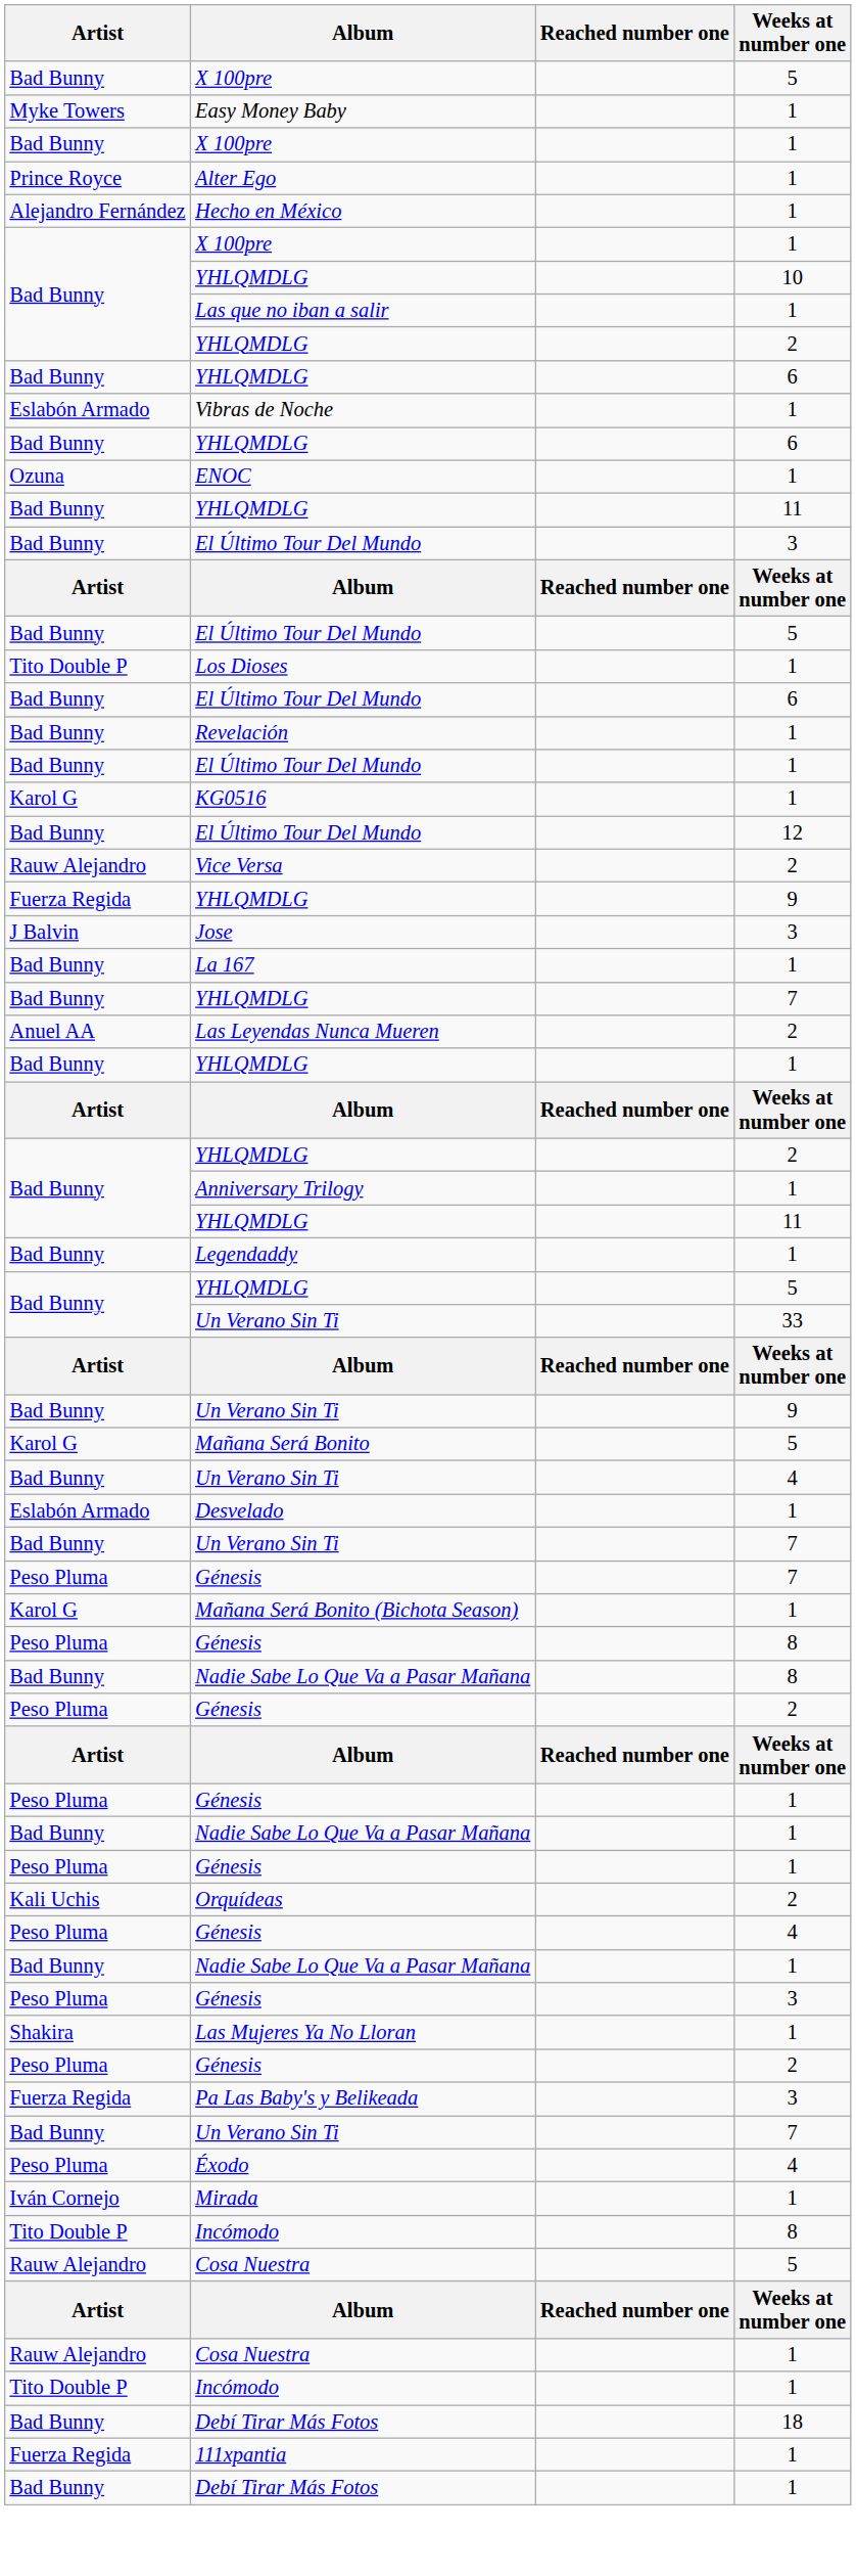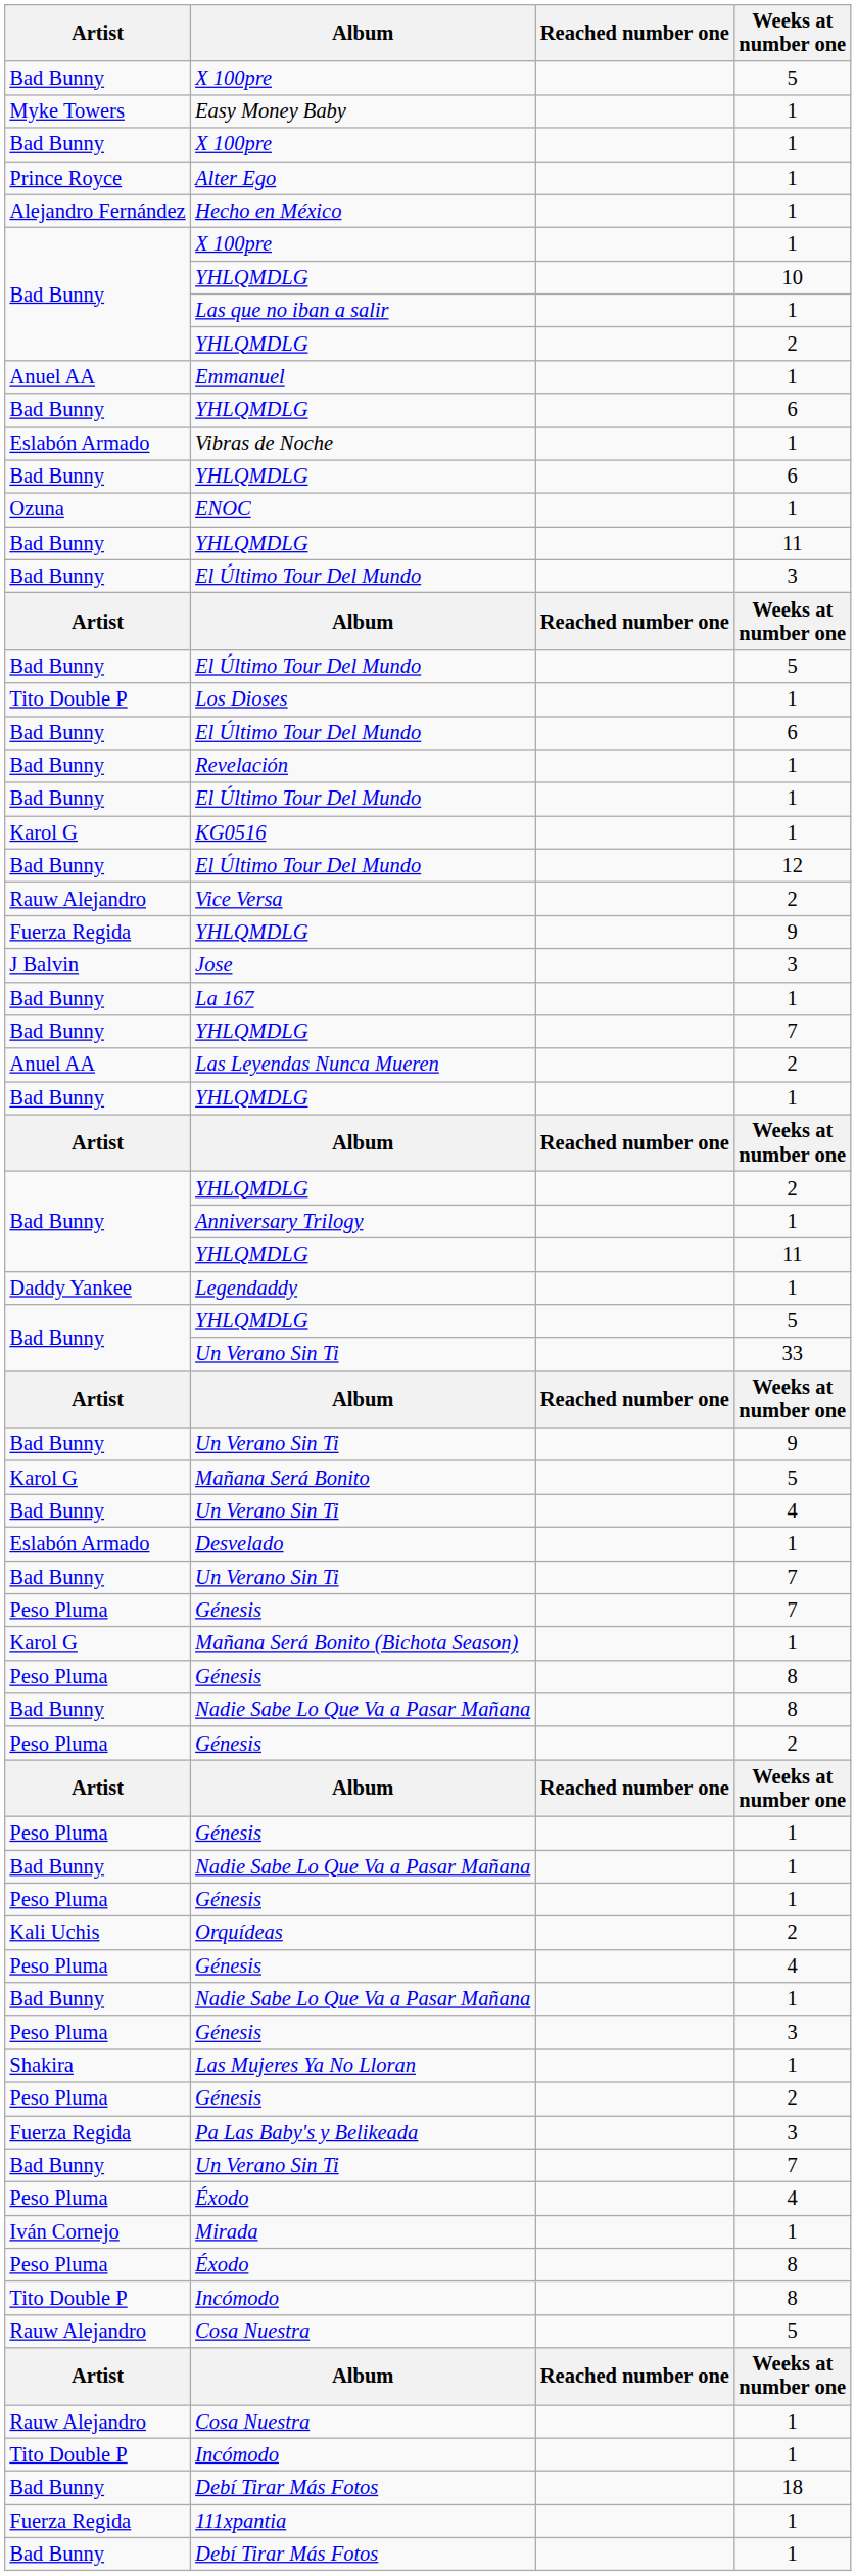 <table class="sortable wikitable">
 <tr>
 <th>Artist</th>
 <th>Album</th>
 <th>Reached number one</th>
 <th>Weeks at<br>number one</th>
 </tr>
 <tr>
 <td><a href='#'>Bad Bunny</a></td>
 <td><em><a href='#'>X 100pre</a></em></td>
 <td></td>
 <td align=center>5</td>
 </tr>
 <tr>
 <td><a href='#'>Myke Towers</a></td>
 <td><em>Easy Money Baby</em></td>
 <td></td>
 <td align=center>1</td>
 </tr>
 <tr>
 <td><a href='#'>Bad Bunny</a></td>
 <td><em><a href='#'>X 100pre</a></em></td>
 <td></td>
 <td align=center>1</td>
 </tr>
 <tr>
 <td><a href='#'>Prince Royce</a></td>
 <td><em><a href='#'>Alter Ego</a></em></td>
 <td></td>
 <td align=center>1</td>
 </tr>
 <tr>
 <td><a href='#'>Alejandro Fernández</a></td>
 <td><em><a href='#'>Hecho en México</a></em></td>
 <td></td>
 <td align=center>1</td>
 </tr>
 <tr>
 <td rowspan="4"><a href='#'>Bad Bunny</a></td>
 <td><em><a href='#'>X 100pre</a></em></td>
 <td></td>
 <td align=center>1</td>
 </tr>
 <tr>
 <td><em><a href='#'>YHLQMDLG</a></em></td>
 <td></td>
 <td align=center>10</td>
 </tr>
 <tr>
 <td><em><a href='#'>Las que no iban a salir</a></em></td>
 <td></td>
 <td align=center>1</td>
 </tr>
 <tr>
 <td><em><a href='#'>YHLQMDLG</a></em></td>
 <td></td>
 <td align=center>2</td>
+</tr>
+<tr>
+<td><a href='#'>Anuel AA</a></td>
+<td><em><a href='#'>Emmanuel</a></em></td>
+<td></td>
+<td align=center>1</td>
 </tr>
 <tr>
 <td><a href='#'>Bad Bunny</a></td>
 <td><em><a href='#'>YHLQMDLG</a></em></td>
 <td></td>
 <td align=center>6</td>
 </tr>
 <tr>
 <td><a href='#'>Eslabón Armado</a></td>
 <td><em>Vibras de Noche</em></td>
 <td></td>
 <td align=center>1</td>
 </tr>
 <tr>
 <td><a href='#'>Bad Bunny</a></td>
 <td><em><a href='#'>YHLQMDLG</a></em></td>
 <td></td>
 <td align=center>6</td>
 </tr>
 <tr>
 <td><a href='#'>Ozuna</a></td>
 <td><em><a href='#'>ENOC</a></em></td>
 <td></td>
 <td align=center>1</td>
 </tr>
 <tr>
 <td><a href='#'>Bad Bunny</a></td>
 <td><em><a href='#'>YHLQMDLG</a></em></td>
 <td></td>
 <td align=center>11</td>
 </tr>
 <tr>
 <td><a href='#'>Bad Bunny</a></td>
 <td><em><a href='#'>El Último Tour Del Mundo</a></em></td>
 <td></td>
 <td align=center>3</td>
 </tr>
 <tr>
 <th>Artist</th>
 <th>Album</th>
 <th>Reached number one</th>
 <th>Weeks at<br>number one</th>
 </tr>
 <tr>
 <td><a href='#'>Bad Bunny</a></td>
 <td><em><a href='#'>El Último Tour Del Mundo</a></em></td>
 <td></td>
 <td align=center>5</td>
 </tr>
 <tr>
 <td><a href='#'>Tito Double P</a></td>
 <td><em><a href='#'>Los Dioses</a></em></td>
 <td></td>
 <td align=center>1</td>
 </tr>
 <tr>
 <td><a href='#'>Bad Bunny</a></td>
 <td><em><a href='#'>El Último Tour Del Mundo</a></em></td>
 <td></td>
 <td align=center>6</td>
 </tr>
 <tr>
 <td><a href='#'>Bad Bunny</a></td>
 <td><em><a href='#'>Revelación</a></em></td>
 <td></td>
 <td align=center>1</td>
 </tr>
 <tr>
 <td><a href='#'>Bad Bunny</a></td>
 <td><em><a href='#'>El Último Tour Del Mundo</a></em></td>
 <td></td>
 <td align=center>1</td>
 </tr>
 <tr>
 <td><a href='#'>Karol G</a></td>
 <td><em><a href='#'>KG0516</a></em></td>
 <td></td>
 <td align=center>1</td>
 </tr>
 <tr>
 <td><a href='#'>Bad Bunny</a></td>
 <td><em><a href='#'>El Último Tour Del Mundo</a></em></td>
 <td></td>
 <td align=center>12</td>
 </tr>
 <tr>
 <td><a href='#'>Rauw Alejandro</a></td>
 <td><em><a href='#'>Vice Versa</a></em></td>
 <td></td>
 <td align=center>2</td>
 </tr>
 <tr>
 <td><a href='#'>Fuerza Regida</a></td>
 <td><em><a href='#'>YHLQMDLG</a></em></td>
 <td></td>
 <td align=center>9</td>
 </tr>
 <tr>
 <td><a href='#'>J Balvin</a></td>
 <td><em><a href='#'>Jose</a></em></td>
 <td></td>
 <td align=center>3</td>
 </tr>
 <tr>
 <td><a href='#'>Bad Bunny</a></td>
 <td><em><a href='#'>La 167</a></em></td>
 <td></td>
 <td align=center>1</td>
 </tr>
 <tr>
 <td><a href='#'>Bad Bunny</a></td>
 <td><em><a href='#'>YHLQMDLG</a></em></td>
 <td></td>
 <td align=center>7</td>
 </tr>
 <tr>
 <td><a href='#'>Anuel AA</a></td>
 <td><em><a href='#'>Las Leyendas Nunca Mueren</a></em></td>
 <td></td>
 <td align=center>2</td>
 </tr>
 <tr>
 <td><a href='#'>Bad Bunny</a></td>
 <td><em><a href='#'>YHLQMDLG</a></em></td>
 <td></td>
 <td align=center>1</td>
 </tr>
 <tr>
 <th>Artist</th>
 <th>Album</th>
 <th>Reached number one</th>
 <th>Weeks at<br>number one</th>
 </tr>
 <tr>
 <td rowspan="3"><a href='#'>Bad Bunny</a></td>
 <td><em><a href='#'>YHLQMDLG</a></em></td>
 <td></td>
 <td align=center>2</td>
 </tr>
 <tr>
 <td><em><a href='#'>Anniversary Trilogy</a></em></td>
 <td></td>
 <td align=center>1</td>
 </tr>
 <tr>
 <td><em><a href='#'>YHLQMDLG</a></em></td>
 <td></td>
 <td align=center>11</td>
 </tr>
 <tr>
-<td><a href='#'>Bad Bunny</a></td>
+<td><a href='#'>Daddy Yankee</a></td>
 <td><em><a href='#'>Legendaddy</a></em></td>
 <td></td>
 <td align=center>1</td>
 </tr>
 <tr>
 <td rowspan=2><a href='#'>Bad Bunny</a></td>
 <td><em><a href='#'>YHLQMDLG</a></em></td>
 <td></td>
 <td align=center>5</td>
 </tr>
 <tr>
 <td><em><a href='#'>Un Verano Sin Ti</a></em></td>
 <td></td>
 <td align=center>33</td>
 </tr>
 <tr>
 <th>Artist</th>
 <th>Album</th>
 <th>Reached number one</th>
 <th>Weeks at<br>number one</th>
 </tr>
 <tr>
 <td><a href='#'>Bad Bunny</a></td>
 <td><em><a href='#'>Un Verano Sin Ti</a></em></td>
 <td></td>
 <td align=center>9</td>
 </tr>
 <tr>
 <td><a href='#'>Karol G</a></td>
 <td><em><a href='#'>Mañana Será Bonito</a></em></td>
 <td></td>
 <td align=center>5</td>
 </tr>
 <tr>
 <td><a href='#'>Bad Bunny</a></td>
 <td><em><a href='#'>Un Verano Sin Ti</a></em></td>
 <td></td>
 <td align=center>4</td>
 </tr>
 <tr>
 <td><a href='#'>Eslabón Armado</a></td>
 <td><em><a href='#'>Desvelado</a></em></td>
 <td></td>
 <td align=center>1</td>
 </tr>
 <tr>
 <td><a href='#'>Bad Bunny</a></td>
 <td><em><a href='#'>Un Verano Sin Ti</a></em></td>
 <td></td>
 <td align=center>7</td>
 </tr>
 <tr>
 <td><a href='#'>Peso Pluma</a></td>
 <td><em><a href='#'>Génesis</a></em></td>
 <td></td>
 <td align=center>7</td>
 </tr>
 <tr>
 <td><a href='#'>Karol G</a></td>
 <td><em><a href='#'>Mañana Será Bonito (Bichota Season)</a></em></td>
 <td></td>
 <td align=center>1</td>
 </tr>
 <tr>
 <td><a href='#'>Peso Pluma</a></td>
 <td><em><a href='#'>Génesis</a></em></td>
 <td></td>
 <td align=center>8</td>
 </tr>
 <tr>
 <td><a href='#'>Bad Bunny</a></td>
 <td><em><a href='#'>Nadie Sabe Lo Que Va a Pasar Mañana</a></em></td>
 <td></td>
 <td align=center>8</td>
 </tr>
 <tr>
 <td><a href='#'>Peso Pluma</a></td>
 <td><em><a href='#'>Génesis</a></em></td>
 <td></td>
 <td align=center>2</td>
 </tr>
 <tr>
 <th>Artist</th>
 <th>Album</th>
 <th>Reached number one</th>
 <th>Weeks at<br>number one</th>
 </tr>
 <tr>
 <td><a href='#'>Peso Pluma</a></td>
 <td><em><a href='#'>Génesis</a></em></td>
 <td></td>
 <td align=center>1</td>
 </tr>
 <tr>
 <td><a href='#'>Bad Bunny</a></td>
 <td><em><a href='#'>Nadie Sabe Lo Que Va a Pasar Mañana</a></em></td>
 <td></td>
 <td align=center>1</td>
 </tr>
 <tr>
 <td><a href='#'>Peso Pluma</a></td>
 <td><em><a href='#'>Génesis</a></em></td>
 <td></td>
 <td align=center>1</td>
 </tr>
 <tr>
 <td><a href='#'>Kali Uchis</a></td>
 <td><em><a href='#'>Orquídeas</a></em></td>
 <td></td>
 <td align=center>2</td>
 </tr>
 <tr>
 <td><a href='#'>Peso Pluma</a></td>
 <td><em><a href='#'>Génesis</a></em></td>
 <td></td>
 <td align=center>4</td>
 </tr>
 <tr>
 <td><a href='#'>Bad Bunny</a></td>
 <td><em><a href='#'>Nadie Sabe Lo Que Va a Pasar Mañana</a></em></td>
 <td></td>
 <td align=center>1</td>
 </tr>
 <tr>
 <td><a href='#'>Peso Pluma</a></td>
 <td><em><a href='#'>Génesis</a></em></td>
 <td></td>
 <td align=center>3</td>
 </tr>
 <tr>
 <td><a href='#'>Shakira</a></td>
 <td><em><a href='#'>Las Mujeres Ya No Lloran</a></em></td>
 <td></td>
 <td align=center>1</td>
 </tr>
 <tr>
 <td><a href='#'>Peso Pluma</a></td>
 <td><em><a href='#'>Génesis</a></em></td>
 <td></td>
 <td align=center>2</td>
 </tr>
 <tr>
 <td><a href='#'>Fuerza Regida</a></td>
 <td><em><a href='#'>Pa Las Baby's y Belikeada</a></em></td>
 <td></td>
 <td align=center>3</td>
 </tr>
 <tr>
 <td><a href='#'>Bad Bunny</a></td>
 <td><em><a href='#'>Un Verano Sin Ti</a></em></td>
 <td></td>
 <td align=center>7</td>
 </tr>
 <tr>
 <td><a href='#'>Peso Pluma</a></td>
 <td><em><a href='#'>Éxodo</a></em></td>
 <td></td>
 <td align=center>4</td>
 </tr>
 <tr>
 <td><a href='#'>Iván Cornejo</a></td>
 <td><em><a href='#'>Mirada</a></em></td>
 <td></td>
 <td align=center>1</td>
 </tr>
 <tr>
+<td><a href='#'>Peso Pluma</a></td>
+<td><em><a href='#'>Éxodo</a></em></td>
+<td></td>
+<td align=center>8</td>
+</tr>
+<tr>
 <td><a href='#'>Tito Double P</a></td>
 <td><em><a href='#'>Incómodo</a></em></td>
 <td></td>
 <td align=center>8</td>
 </tr>
 <tr>
 <td><a href='#'>Rauw Alejandro</a></td>
 <td><em><a href='#'>Cosa Nuestra</a></em></td>
 <td></td>
 <td align=center>5</td>
 </tr>
 <tr>
 <th>Artist</th>
 <th>Album</th>
 <th>Reached number one</th>
 <th>Weeks at<br>number one</th>
 </tr>
 <tr>
 <td><a href='#'>Rauw Alejandro</a></td>
 <td><em><a href='#'>Cosa Nuestra</a></em></td>
 <td></td>
 <td align=center>1</td>
 </tr>
 <tr>
 <td><a href='#'>Tito Double P</a></td>
 <td><em><a href='#'>Incómodo</a></em></td>
 <td></td>
 <td align=center>1</td>
 </tr>
 <tr>
 <td><a href='#'>Bad Bunny</a></td>
 <td><em><a href='#'>Debí Tirar Más Fotos</a></em></td>
 <td></td>
 <td align=center>18</td>
 </tr>
 <tr>
 <td><a href='#'>Fuerza Regida</a></td>
 <td><em><a href='#'>111xpantia</a></em></td>
 <td></td>
 <td align=center>1</td>
 </tr>
 <tr>
 <td><a href='#'>Bad Bunny</a></td>
 <td><em><a href='#'>Debí Tirar Más Fotos</a></em></td>
 <td></td>
 <td align=center>1</td>
 </tr>
 </table>
